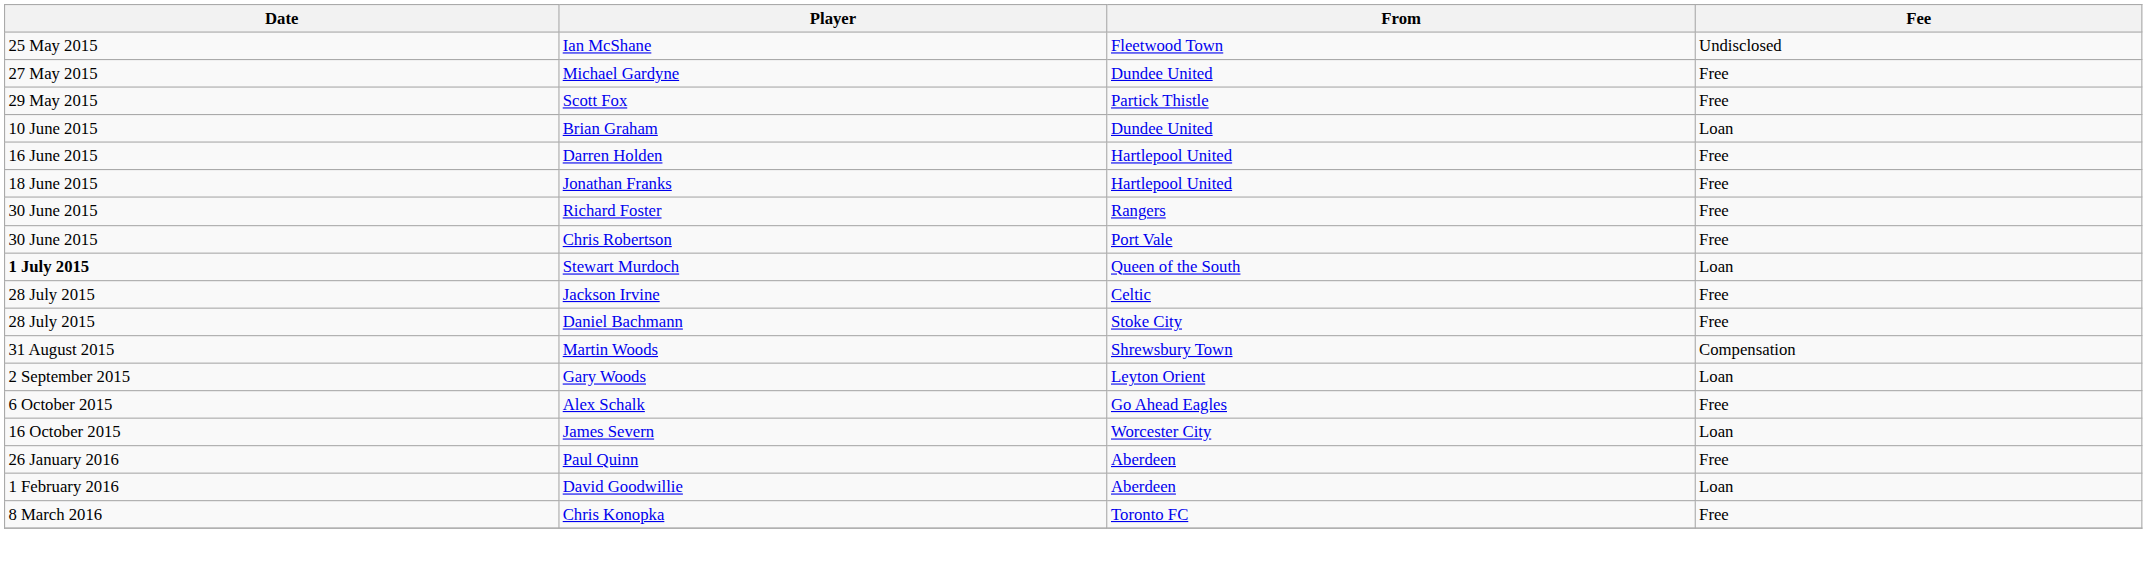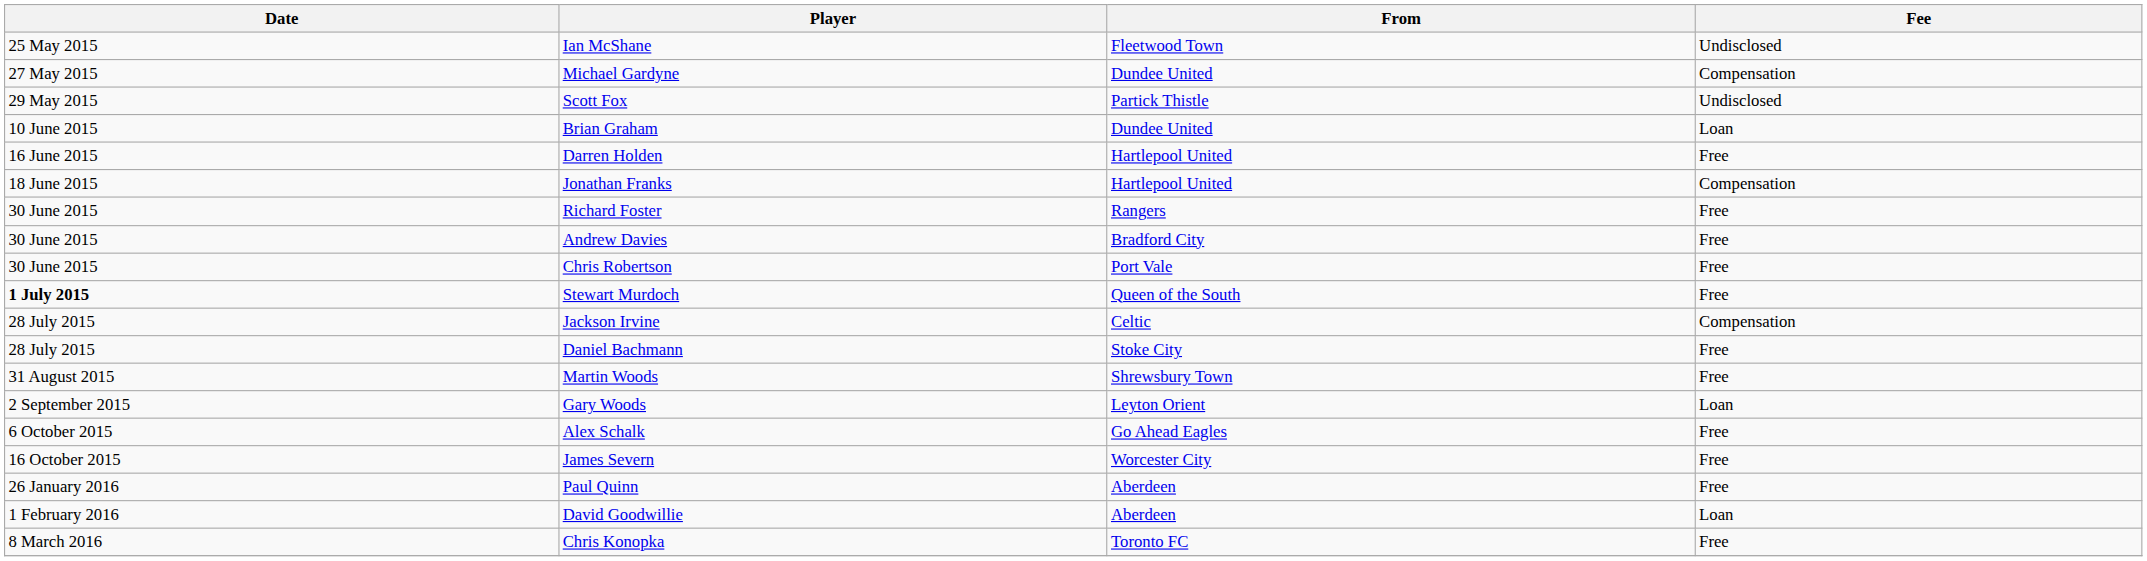 <table class="wikitable" style="text-align:center; font-size:95%;width:98%; text-align:left">
 <tr>
 <th>Date</th>
 <th>Player</th>
 <th>From</th>
 <th>Fee</th>
 </tr>
 <tr>
 <td>25 May 2015</td>
 <td> <a href='#'>Ian McShane</a></td>
 <td> <a href='#'>Fleetwood Town</a></td>
 <td>Undisclosed</td>
 </tr>
 <tr>
 <td>27 May 2015</td>
 <td> <a href='#'>Michael Gardyne</a></td>
 <td> <a href='#'>Dundee United</a></td>
-<td>Free</td>
+<td>Compensation</td>
 </tr>
 <tr>
 <td>29 May 2015</td>
 <td> <a href='#'>Scott Fox</a></td>
 <td> <a href='#'>Partick Thistle</a></td>
-<td>Free</td>
+<td>Undisclosed</td>
 </tr>
 <tr>
 <td>10 June 2015</td>
 <td> <a href='#'>Brian Graham</a></td>
 <td> <a href='#'>Dundee United</a></td>
 <td>Loan</td>
 </tr>
 <tr>
 <td>16 June 2015</td>
 <td> <a href='#'>Darren Holden</a></td>
 <td> <a href='#'>Hartlepool United</a></td>
 <td>Free</td>
 </tr>
 <tr>
 <td>18 June 2015</td>
 <td> <a href='#'>Jonathan Franks</a></td>
 <td> <a href='#'>Hartlepool United</a></td>
-<td>Free</td>
+<td>Compensation</td>
 </tr>
 <tr>
 <td>30 June 2015</td>
 <td> <a href='#'>Richard Foster</a></td>
 <td> <a href='#'>Rangers</a></td>
+<td>Free</td>
+</tr>
+<tr>
+<td>30 June 2015</td>
+<td> <a href='#'>Andrew Davies</a></td>
+<td> <a href='#'>Bradford City</a></td>
 <td>Free</td>
 </tr>
 <tr>
 <td>30 June 2015</td>
 <td> <a href='#'>Chris Robertson</a></td>
 <td> <a href='#'>Port Vale</a></td>
 <td>Free</td>
 </tr>
 <tr>
 <td><strong>1 July 2015</strong></td>
 <td> <a href='#'>Stewart Murdoch</a></td>
 <td> <a href='#'>Queen of the South</a></td>
-<td>Loan</td>
+<td>Free</td>
 </tr>
 <tr>
 <td>28 July 2015</td>
 <td> <a href='#'>Jackson Irvine</a></td>
 <td> <a href='#'>Celtic</a></td>
-<td>Free</td>
+<td>Compensation</td>
 </tr>
 <tr>
 <td>28 July 2015</td>
 <td> <a href='#'>Daniel Bachmann</a></td>
 <td> <a href='#'>Stoke City</a></td>
 <td>Free</td>
 </tr>
 <tr>
 <td>31 August 2015</td>
 <td> <a href='#'>Martin Woods</a></td>
 <td> <a href='#'>Shrewsbury Town</a></td>
-<td>Compensation</td>
+<td>Free</td>
 </tr>
 <tr>
 <td>2 September 2015</td>
 <td> <a href='#'>Gary Woods</a></td>
 <td> <a href='#'>Leyton Orient</a></td>
 <td>Loan</td>
 </tr>
 <tr>
 <td>6 October 2015</td>
 <td> <a href='#'>Alex Schalk</a></td>
 <td> <a href='#'>Go Ahead Eagles</a></td>
 <td>Free</td>
 </tr>
 <tr>
 <td>16 October 2015</td>
 <td> <a href='#'>James Severn</a></td>
 <td> <a href='#'>Worcester City</a></td>
-<td>Loan</td>
+<td>Free</td>
 </tr>
 <tr>
 <td>26 January 2016</td>
 <td> <a href='#'>Paul Quinn</a></td>
 <td> <a href='#'>Aberdeen</a></td>
 <td>Free</td>
 </tr>
 <tr>
 <td>1 February 2016</td>
 <td> <a href='#'>David Goodwillie</a></td>
 <td> <a href='#'>Aberdeen</a></td>
 <td>Loan</td>
 </tr>
 <tr>
 <td>8 March 2016</td>
 <td> <a href='#'>Chris Konopka</a></td>
 <td> <a href='#'>Toronto FC</a></td>
 <td>Free</td>
 </tr>
 <tr>
 </tr>
 </table>
